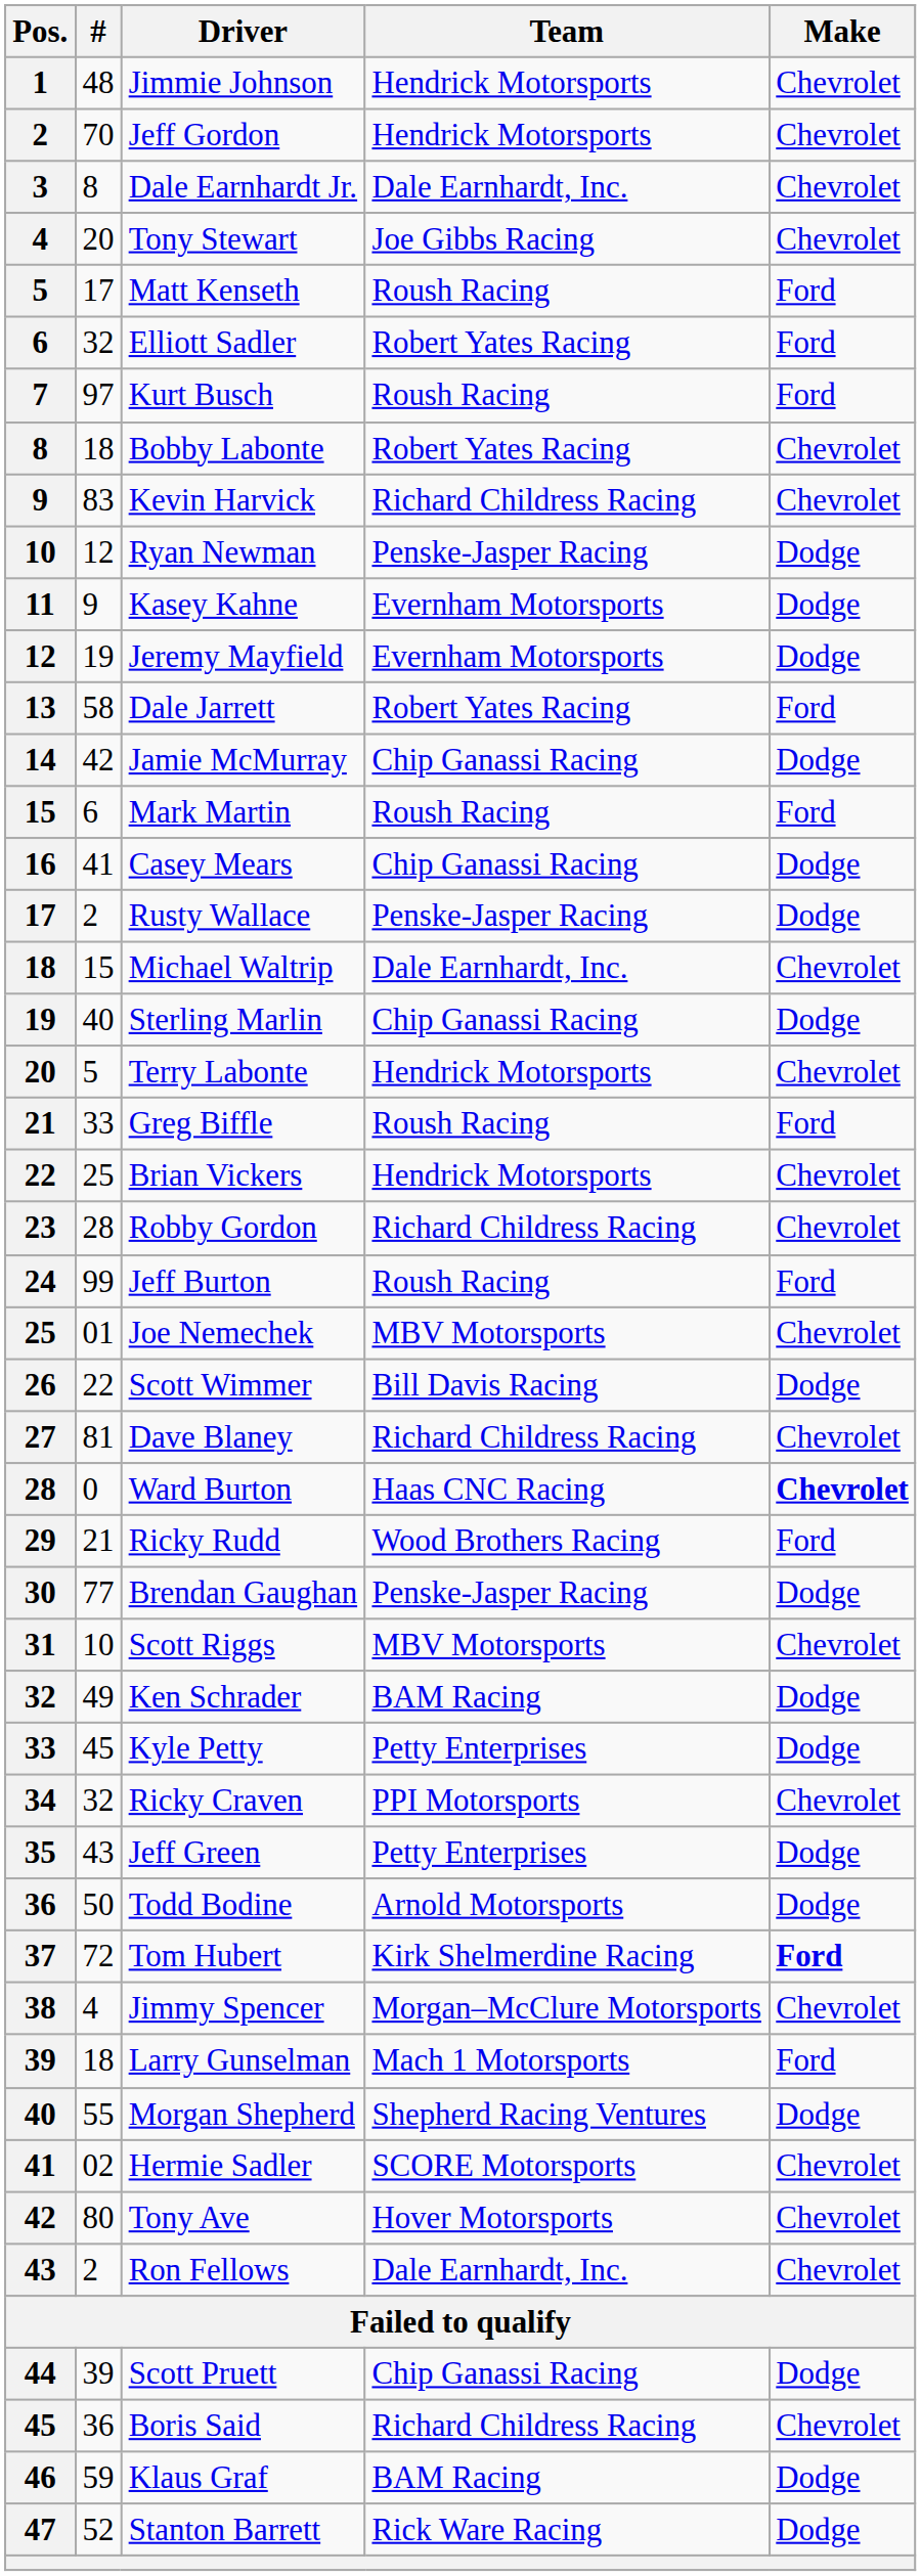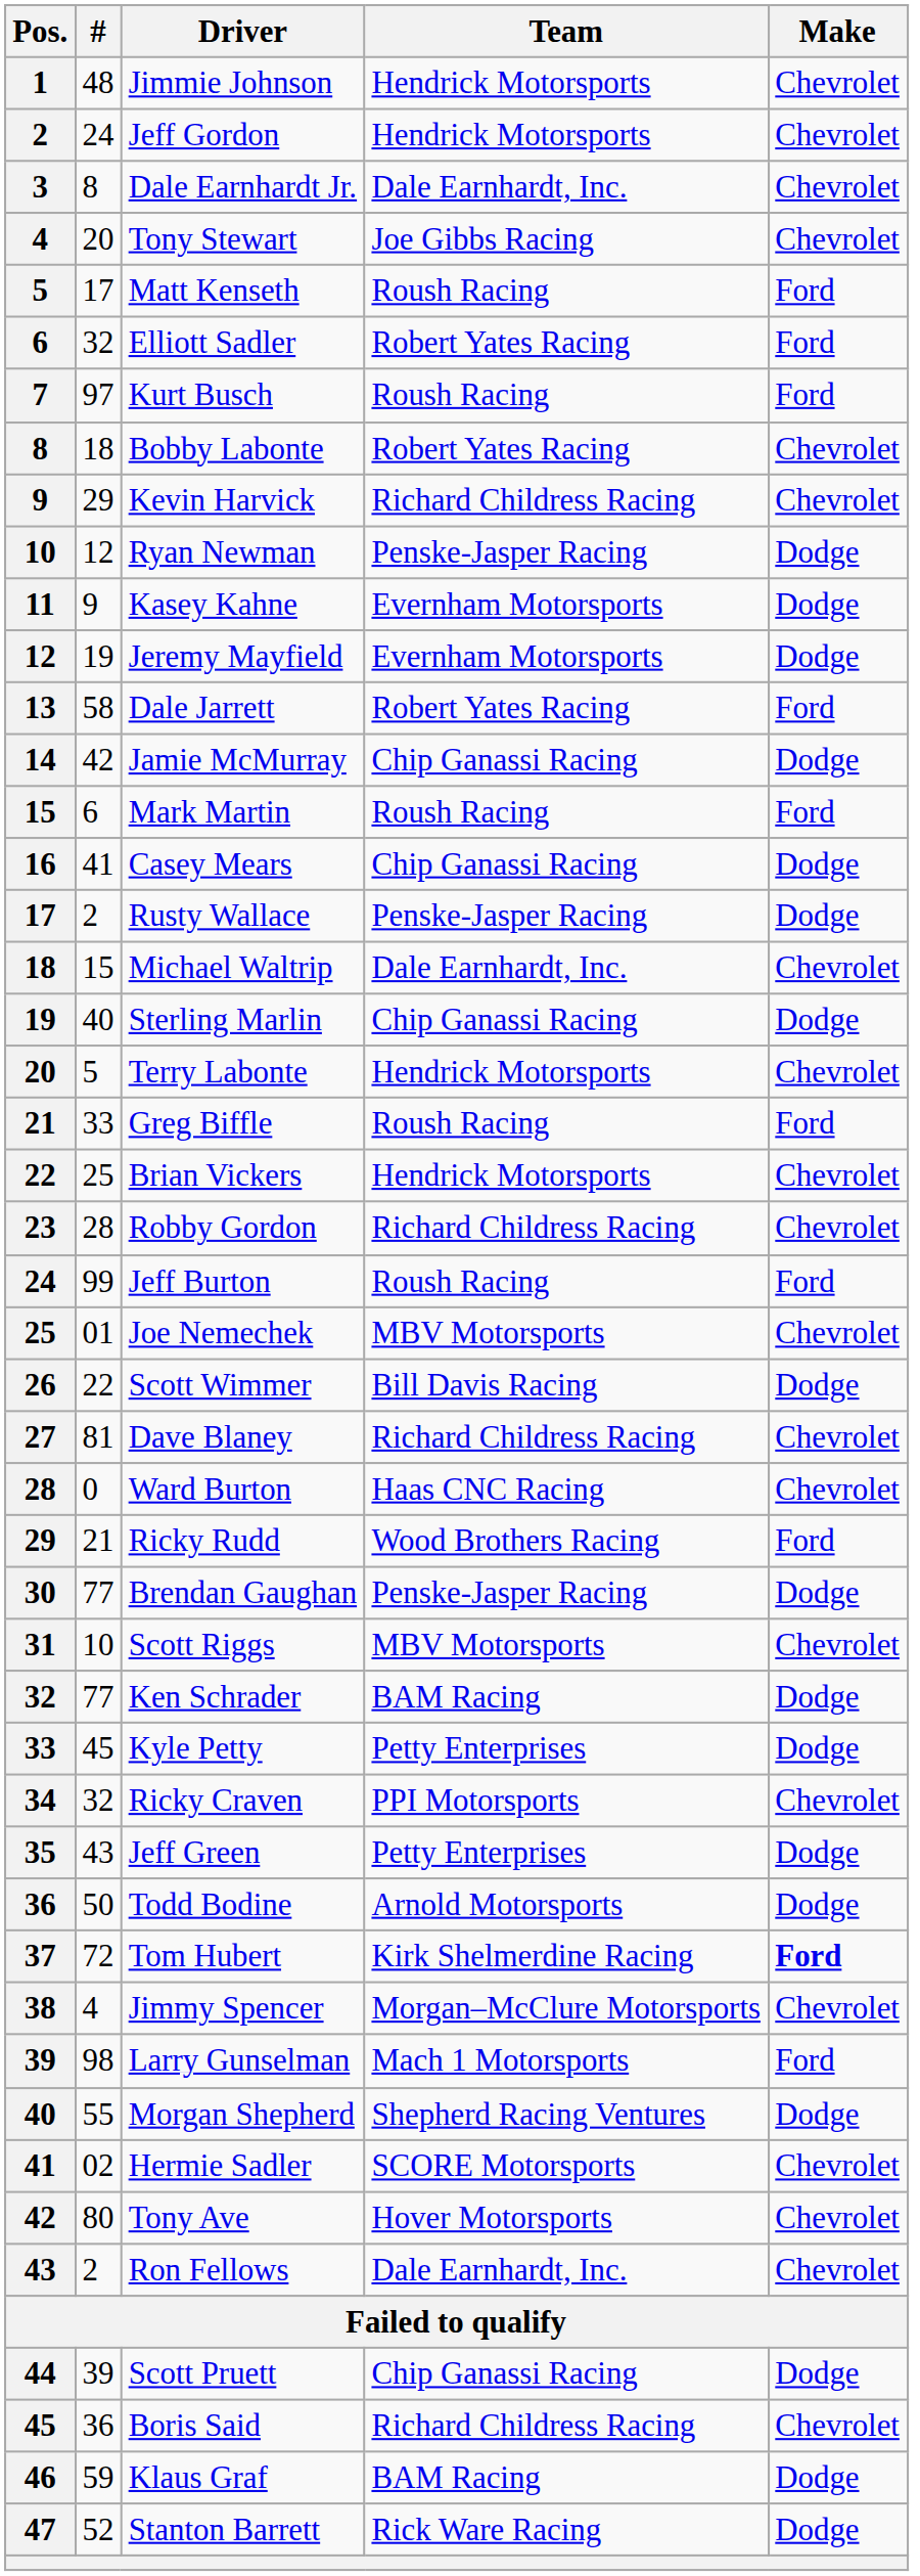 <table class="wikitable" style="font-size:95%">
 <tr>
 <th>Pos.</th>
 <th>#</th>
 <th>Driver</th>
 <th>Team</th>
 <th>Make</th>
 </tr>
 <tr>
 <th>1</th>
 <td>48</td>
 <td><a href='#'>Jimmie Johnson</a></td>
 <td><a href='#'>Hendrick Motorsports</a></td>
 <td><a href='#'>Chevrolet</a></td>
 </tr>
 <tr>
 <th>2</th>
-<td>70</td>
+<td>24</td>
 <td><a href='#'>Jeff Gordon</a></td>
 <td><a href='#'>Hendrick Motorsports</a></td>
 <td><a href='#'>Chevrolet</a></td>
 </tr>
 <tr>
 <th>3</th>
 <td>8</td>
 <td><a href='#'>Dale Earnhardt Jr.</a></td>
 <td><a href='#'>Dale Earnhardt, Inc.</a></td>
 <td><a href='#'>Chevrolet</a></td>
 </tr>
 <tr>
 <th>4</th>
 <td>20</td>
 <td><a href='#'>Tony Stewart</a></td>
 <td><a href='#'>Joe Gibbs Racing</a></td>
 <td><a href='#'>Chevrolet</a></td>
 </tr>
 <tr>
 <th>5</th>
 <td>17</td>
 <td><a href='#'>Matt Kenseth</a></td>
 <td><a href='#'>Roush Racing</a></td>
 <td><a href='#'>Ford</a></td>
 </tr>
 <tr>
 <th>6</th>
 <td>32</td>
 <td><a href='#'>Elliott Sadler</a></td>
 <td><a href='#'>Robert Yates Racing</a></td>
 <td><a href='#'>Ford</a></td>
 </tr>
 <tr>
 <th>7</th>
 <td>97</td>
 <td><a href='#'>Kurt Busch</a></td>
 <td><a href='#'>Roush Racing</a></td>
 <td><a href='#'>Ford</a></td>
 </tr>
 <tr>
 <th>8</th>
 <td>18</td>
 <td><a href='#'>Bobby Labonte</a></td>
 <td><a href='#'>Robert Yates Racing</a></td>
 <td><a href='#'>Chevrolet</a></td>
 </tr>
 <tr>
 <th>9</th>
-<td>83</td>
+<td>29</td>
 <td><a href='#'>Kevin Harvick</a></td>
 <td><a href='#'>Richard Childress Racing</a></td>
 <td><a href='#'>Chevrolet</a></td>
 </tr>
 <tr>
 <th>10</th>
 <td>12</td>
 <td><a href='#'>Ryan Newman</a></td>
 <td><a href='#'>Penske-Jasper Racing</a></td>
 <td><a href='#'>Dodge</a></td>
 </tr>
 <tr>
 <th>11</th>
 <td>9</td>
 <td><a href='#'>Kasey Kahne</a></td>
 <td><a href='#'>Evernham Motorsports</a></td>
 <td><a href='#'>Dodge</a></td>
 </tr>
 <tr>
 <th>12</th>
 <td>19</td>
 <td><a href='#'>Jeremy Mayfield</a></td>
 <td><a href='#'>Evernham Motorsports</a></td>
 <td><a href='#'>Dodge</a></td>
 </tr>
 <tr>
 <th>13</th>
 <td>58</td>
 <td><a href='#'>Dale Jarrett</a></td>
 <td><a href='#'>Robert Yates Racing</a></td>
 <td><a href='#'>Ford</a></td>
 </tr>
 <tr>
 <th>14</th>
 <td>42</td>
 <td><a href='#'>Jamie McMurray</a></td>
 <td><a href='#'>Chip Ganassi Racing</a></td>
 <td><a href='#'>Dodge</a></td>
 </tr>
 <tr>
 <th>15</th>
 <td>6</td>
 <td><a href='#'>Mark Martin</a></td>
 <td><a href='#'>Roush Racing</a></td>
 <td><a href='#'>Ford</a></td>
 </tr>
 <tr>
 <th>16</th>
 <td>41</td>
 <td><a href='#'>Casey Mears</a></td>
 <td><a href='#'>Chip Ganassi Racing</a></td>
 <td><a href='#'>Dodge</a></td>
 </tr>
 <tr>
 <th>17</th>
 <td>2</td>
 <td><a href='#'>Rusty Wallace</a></td>
 <td><a href='#'>Penske-Jasper Racing</a></td>
 <td><a href='#'>Dodge</a></td>
 </tr>
 <tr>
 <th>18</th>
 <td>15</td>
 <td><a href='#'>Michael Waltrip</a></td>
 <td><a href='#'>Dale Earnhardt, Inc.</a></td>
 <td><a href='#'>Chevrolet</a></td>
 </tr>
 <tr>
 <th>19</th>
 <td>40</td>
 <td><a href='#'>Sterling Marlin</a></td>
 <td><a href='#'>Chip Ganassi Racing</a></td>
 <td><a href='#'>Dodge</a></td>
 </tr>
 <tr>
 <th>20</th>
 <td>5</td>
 <td><a href='#'>Terry Labonte</a></td>
 <td><a href='#'>Hendrick Motorsports</a></td>
 <td><a href='#'>Chevrolet</a></td>
 </tr>
 <tr>
 <th>21</th>
 <td>33</td>
 <td><a href='#'>Greg Biffle</a></td>
 <td><a href='#'>Roush Racing</a></td>
 <td><a href='#'>Ford</a></td>
 </tr>
 <tr>
 <th>22</th>
 <td>25</td>
 <td><a href='#'>Brian Vickers</a></td>
 <td><a href='#'>Hendrick Motorsports</a></td>
 <td><a href='#'>Chevrolet</a></td>
 </tr>
 <tr>
 <th>23</th>
 <td>28</td>
 <td><a href='#'>Robby Gordon</a></td>
 <td><a href='#'>Richard Childress Racing</a></td>
 <td><a href='#'>Chevrolet</a></td>
 </tr>
 <tr>
 <th>24</th>
 <td>99</td>
 <td><a href='#'>Jeff Burton</a></td>
 <td><a href='#'>Roush Racing</a></td>
 <td><a href='#'>Ford</a></td>
 </tr>
 <tr>
 <th>25</th>
 <td>01</td>
 <td><a href='#'>Joe Nemechek</a></td>
 <td><a href='#'>MBV Motorsports</a></td>
 <td><a href='#'>Chevrolet</a></td>
 </tr>
 <tr>
 <th>26</th>
 <td>22</td>
 <td><a href='#'>Scott Wimmer</a></td>
 <td><a href='#'>Bill Davis Racing</a></td>
 <td><a href='#'>Dodge</a></td>
 </tr>
 <tr>
 <th>27</th>
 <td>81</td>
 <td><a href='#'>Dave Blaney</a></td>
 <td><a href='#'>Richard Childress Racing</a></td>
 <td><a href='#'>Chevrolet</a></td>
 </tr>
 <tr>
 <th>28</th>
 <td>0</td>
 <td><a href='#'>Ward Burton</a></td>
 <td><a href='#'>Haas CNC Racing</a></td>
-<td><strong><a href='#'>Chevrolet</a></strong></td>
+<td><a href='#'>Chevrolet</a></td>
 </tr>
 <tr>
 <th>29</th>
 <td>21</td>
 <td><a href='#'>Ricky Rudd</a></td>
 <td><a href='#'>Wood Brothers Racing</a></td>
 <td><a href='#'>Ford</a></td>
 </tr>
 <tr>
 <th>30</th>
 <td>77</td>
 <td><a href='#'>Brendan Gaughan</a></td>
 <td><a href='#'>Penske-Jasper Racing</a></td>
 <td><a href='#'>Dodge</a></td>
 </tr>
 <tr>
 <th>31</th>
 <td>10</td>
 <td><a href='#'>Scott Riggs</a></td>
 <td><a href='#'>MBV Motorsports</a></td>
 <td><a href='#'>Chevrolet</a></td>
 </tr>
 <tr>
 <th>32</th>
-<td>49</td>
+<td>77</td>
 <td><a href='#'>Ken Schrader</a></td>
 <td><a href='#'>BAM Racing</a></td>
 <td><a href='#'>Dodge</a></td>
 </tr>
 <tr>
 <th>33</th>
 <td>45</td>
 <td><a href='#'>Kyle Petty</a></td>
 <td><a href='#'>Petty Enterprises</a></td>
 <td><a href='#'>Dodge</a></td>
 </tr>
 <tr>
 <th>34</th>
 <td>32</td>
 <td><a href='#'>Ricky Craven</a></td>
 <td><a href='#'>PPI Motorsports</a></td>
 <td><a href='#'>Chevrolet</a></td>
 </tr>
 <tr>
 <th>35</th>
 <td>43</td>
 <td><a href='#'>Jeff Green</a></td>
 <td><a href='#'>Petty Enterprises</a></td>
 <td><a href='#'>Dodge</a></td>
 </tr>
 <tr>
 <th>36</th>
 <td>50</td>
 <td><a href='#'>Todd Bodine</a></td>
 <td><a href='#'>Arnold Motorsports</a></td>
 <td><a href='#'>Dodge</a></td>
 </tr>
 <tr>
 <th>37</th>
 <td>72</td>
 <td><a href='#'>Tom Hubert</a></td>
 <td><a href='#'>Kirk Shelmerdine Racing</a></td>
 <td><strong><a href='#'>Ford</a></strong></td>
 </tr>
 <tr>
 <th>38</th>
 <td>4</td>
 <td><a href='#'>Jimmy Spencer</a></td>
 <td><a href='#'>Morgan–McClure Motorsports</a></td>
 <td><a href='#'>Chevrolet</a></td>
 </tr>
 <tr>
 <th>39</th>
-<td>18</td>
+<td>98</td>
 <td><a href='#'>Larry Gunselman</a></td>
 <td><a href='#'>Mach 1 Motorsports</a></td>
 <td><a href='#'>Ford</a></td>
 </tr>
 <tr>
 <th>40</th>
 <td>55</td>
 <td><a href='#'>Morgan Shepherd</a></td>
 <td><a href='#'>Shepherd Racing Ventures</a></td>
 <td><a href='#'>Dodge</a></td>
 </tr>
 <tr>
 <th>41</th>
 <td>02</td>
 <td><a href='#'>Hermie Sadler</a></td>
 <td><a href='#'>SCORE Motorsports</a></td>
 <td><a href='#'>Chevrolet</a></td>
 </tr>
 <tr>
 <th>42</th>
 <td>80</td>
 <td><a href='#'>Tony Ave</a></td>
 <td><a href='#'>Hover Motorsports</a></td>
 <td><a href='#'>Chevrolet</a></td>
 </tr>
 <tr>
 <th>43</th>
 <td>2</td>
 <td><a href='#'>Ron Fellows</a></td>
 <td><a href='#'>Dale Earnhardt, Inc.</a></td>
 <td><a href='#'>Chevrolet</a></td>
 </tr>
 <tr>
 <th colspan="5">Failed to qualify</th>
 </tr>
 <tr>
 <th>44</th>
 <td>39</td>
 <td><a href='#'>Scott Pruett</a></td>
 <td><a href='#'>Chip Ganassi Racing</a></td>
 <td><a href='#'>Dodge</a></td>
 </tr>
 <tr>
 <th>45</th>
 <td>36</td>
 <td><a href='#'>Boris Said</a></td>
 <td><a href='#'>Richard Childress Racing</a></td>
 <td><a href='#'>Chevrolet</a></td>
 </tr>
 <tr>
 <th>46</th>
 <td>59</td>
 <td><a href='#'>Klaus Graf</a></td>
 <td><a href='#'>BAM Racing</a></td>
 <td><a href='#'>Dodge</a></td>
 </tr>
 <tr>
 <th>47</th>
 <td>52</td>
 <td><a href='#'>Stanton Barrett</a></td>
 <td><a href='#'>Rick Ware Racing</a></td>
 <td><a href='#'>Dodge</a></td>
 </tr>
 <tr>
 <th colspan="5"></th>
 </tr>
 </table>
